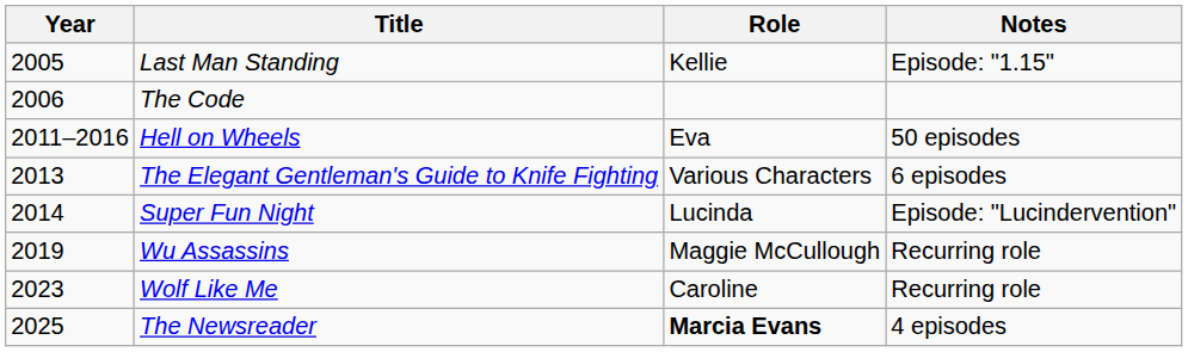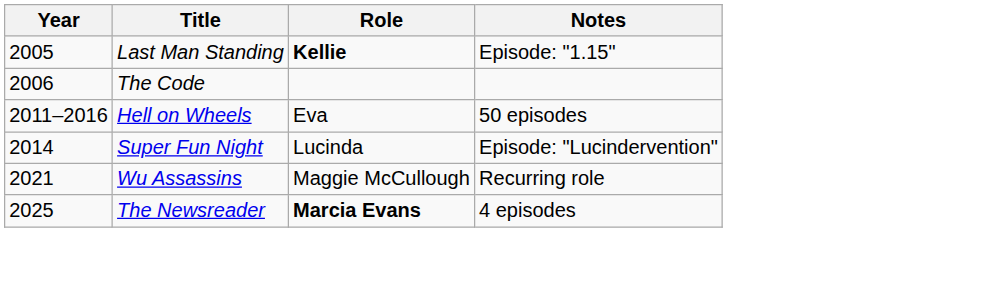 <table class="wikitable sortable">
 <tr>
 <th>Year</th>
 <th>Title</th>
 <th>Role</th>
 <th>Notes</th>
 </tr>
 <tr>
 <td>2005</td>
 <td><em>Last Man Standing</em></td>
-<td>Kellie</td>
+<td><strong>Kellie</strong></td>
 <td>Episode: "1.15"</td>
 </tr>
 <tr>
 <td>2006</td>
 <td><em>The Code</em></td>
 <td></td>
 <td></td>
 </tr>
 <tr>
 <td>2011–2016</td>
 <td><em><a href='#'>Hell on Wheels</a></em></td>
 <td>Eva</td>
 <td>50 episodes</td>
 </tr>
 <tr>
-<td>2013</td>
-<td><em><a href='#'>The Elegant Gentleman's Guide to Knife Fighting</a></em></td>
-<td>Various Characters</td>
-<td>6 episodes</td>
-</tr>
-<tr>
 <td>2014</td>
 <td><em><a href='#'>Super Fun Night</a></em></td>
 <td>Lucinda</td>
 <td>Episode: "Lucindervention"</td>
 </tr>
 <tr>
-<td>2019</td>
+<td>2021</td>
 <td><em><a href='#'>Wu Assassins</a></em></td>
 <td>Maggie McCullough</td>
-<td>Recurring role</td>
-</tr>
-<tr>
-<td>2023</td>
-<td><em><a href='#'>Wolf Like Me</a></em></td>
-<td>Caroline</td>
 <td>Recurring role</td>
 </tr>
 <tr>
 <td>2025</td>
 <td><em><a href='#'>The Newsreader</a></em></td>
 <td><strong>Marcia Evans</strong></td>
 <td>4 episodes</td>
 </tr>
 </table>
